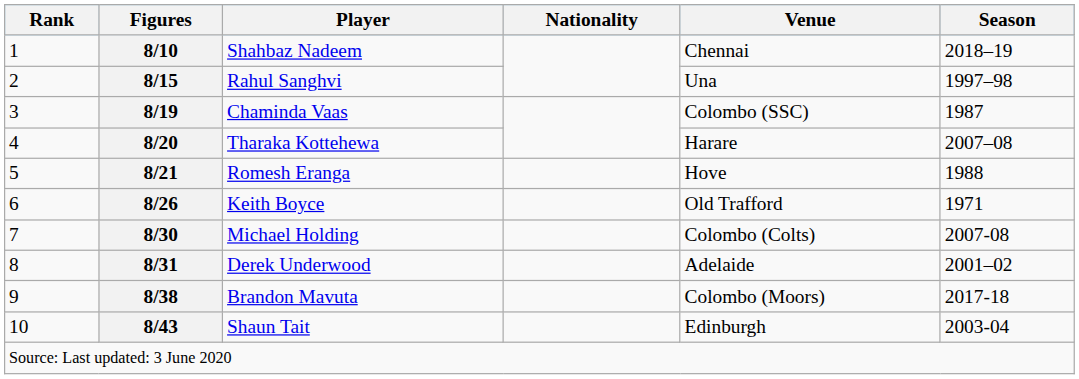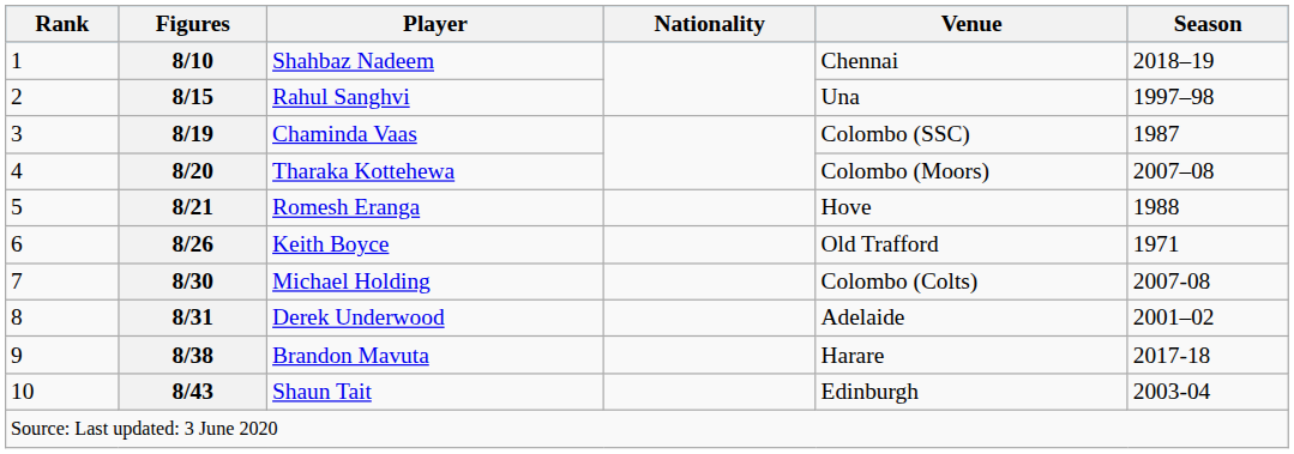 <table class="wikitable" width=70%>
 <tr bgcolor=#87cefa>
 <th>Rank</th>
 <th>Figures</th>
 <th>Player</th>
 <th>Nationality</th>
 <th>Venue</th>
 <th>Season</th>
 </tr>
 <tr>
 <td>1</td>
 <th>8/10</th>
 <td><a href='#'>Shahbaz Nadeem</a></td>
 <td rowspan=2></td>
 <td>Chennai</td>
 <td>2018–19</td>
 </tr>
 <tr>
 <td>2</td>
 <th>8/15</th>
 <td><a href='#'>Rahul Sanghvi</a></td>
 <td>Una</td>
 <td>1997–98</td>
 </tr>
 <tr>
 <td>3</td>
 <th>8/19</th>
 <td><a href='#'>Chaminda Vaas</a></td>
 <td rowspan=2></td>
 <td>Colombo (SSC)</td>
 <td>1987</td>
 </tr>
 <tr>
 <td>4</td>
 <th>8/20</th>
 <td><a href='#'>Tharaka Kottehewa</a></td>
-<td>Harare</td>
+<td>Colombo (Moors)</td>
 <td>2007–08</td>
 </tr>
 <tr>
 <td>5</td>
 <th>8/21</th>
 <td><a href='#'>Romesh Eranga</a></td>
 <td></td>
 <td>Hove</td>
 <td>1988</td>
 </tr>
 <tr>
 <td>6</td>
 <th>8/26</th>
 <td><a href='#'>Keith Boyce</a></td>
 <td></td>
 <td>Old Trafford</td>
 <td>1971</td>
 </tr>
 <tr>
 <td>7</td>
 <th>8/30</th>
 <td><a href='#'>Michael Holding</a></td>
 <td></td>
 <td>Colombo (Colts)</td>
 <td>2007-08</td>
 </tr>
 <tr>
 <td>8</td>
 <th>8/31</th>
 <td><a href='#'>Derek Underwood</a></td>
 <td></td>
 <td>Adelaide</td>
 <td>2001–02</td>
 </tr>
 <tr>
 <td>9</td>
 <th>8/38</th>
 <td><a href='#'>Brandon Mavuta</a></td>
 <td></td>
-<td>Colombo (Moors)</td>
+<td>Harare</td>
 <td>2017-18</td>
 </tr>
 <tr>
 <td>10</td>
 <th>8/43</th>
 <td><a href='#'>Shaun Tait</a></td>
 <td></td>
 <td>Edinburgh</td>
 <td>2003-04</td>
 </tr>
 <tr>
 <td colspan="6"><small>Source:  Last updated: 3 June 2020</small></td>
 </tr>
 </table>
